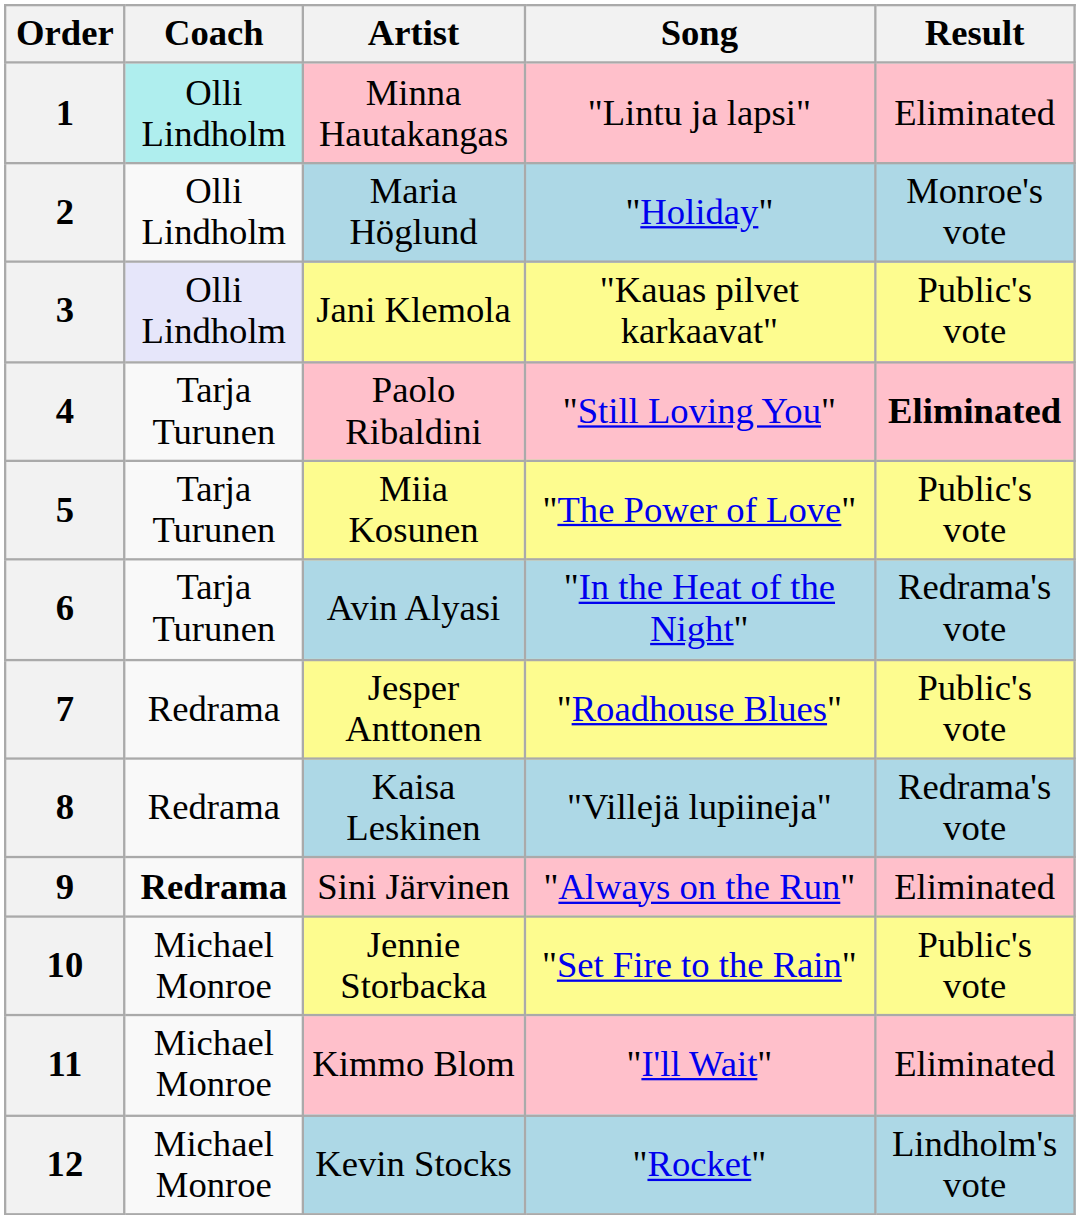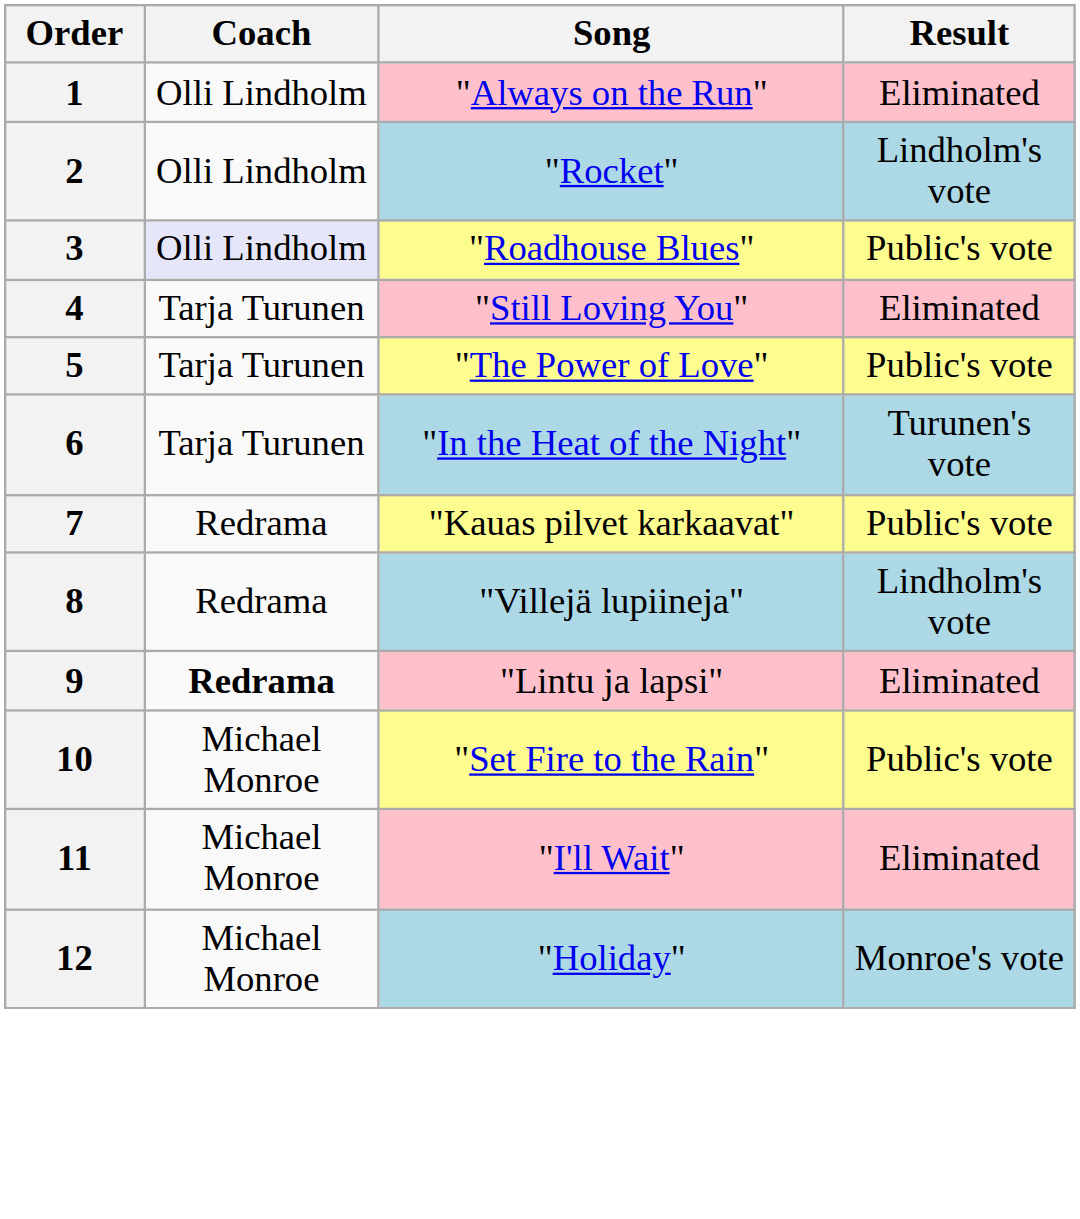 <table class="wikitable" style="text-align:center; width:75%;">
 <tr>
 <th scope="col" style="width:05%;">Order</th>
 <th scope="col" style="width:15%;">Coach</th>
-<th scope="col" style="width:15%;">Artist</th>
 <th scope="col" style="width:30%;">Song</th>
 <th scope="col" style="width:10%;">Result</th>
 </tr>
 <tr>
 <th scope="col">1</th>
-<td style="background: paleturquoise;">Olli Lindholm</td>
-<td style="background:pink;">Minna Hautakangas</td>
-<td style="background:pink;">"Lintu ja lapsi"</td>
+<td>Olli Lindholm</td>
+<td style="background:pink;">"<a href='#'>Always on the Run</a>"</td>
 <td style="background:pink;">Eliminated</td>
 </tr>
 <tr>
 <th scope="col">2</th>
 <td>Olli Lindholm</td>
-<td style="background:lightblue;">Maria Höglund</td>
-<td style="background:lightblue;">"<a href='#'>Holiday</a>"</td>
-<td style="background:lightblue;">Monroe's vote</td>
+<td style="background:lightblue;">"<a href='#'>Rocket</a>"</td>
+<td style="background:lightblue;">Lindholm's vote</td>
 </tr>
 <tr>
 <th scope="col">3</th>
 <td style="background: lavender;">Olli Lindholm</td>
-<td style="background:#fdfc8f;">Jani Klemola</td>
-<td style="background:#fdfc8f;">"Kauas pilvet karkaavat"</td>
+<td style="background:#fdfc8f;">"<a href='#'>Roadhouse Blues</a>"</td>
 <td style="background:#fdfc8f;">Public's vote</td>
 </tr>
 <tr>
 <th scope="col">4</th>
 <td>Tarja Turunen</td>
-<td style="background:pink;">Paolo Ribaldini</td>
 <td style="background:pink;">"<a href='#'>Still Loving You</a>"</td>
-<td style="background:pink;"><strong>Eliminated</strong></td>
+<td style="background:pink;">Eliminated</td>
 </tr>
 <tr>
 <th scope="col">5</th>
 <td>Tarja Turunen</td>
-<td style="background:#fdfc8f;">Miia Kosunen</td>
 <td style="background:#fdfc8f;">"<a href='#'>The Power of Love</a>"</td>
 <td style="background:#fdfc8f;">Public's vote</td>
 </tr>
 <tr>
 <th scope="col">6</th>
 <td>Tarja Turunen</td>
-<td style="background:lightblue;">Avin Alyasi</td>
 <td style="background:lightblue;">"<a href='#'>In the Heat of the Night</a>"</td>
-<td style="background:lightblue;">Redrama's vote</td>
+<td style="background:lightblue;">Turunen's vote</td>
 </tr>
 <tr>
 <th scope="col">7</th>
 <td>Redrama</td>
-<td style="background:#fdfc8f;">Jesper Anttonen</td>
-<td style="background:#fdfc8f;">"<a href='#'>Roadhouse Blues</a>"</td>
+<td style="background:#fdfc8f;">"Kauas pilvet karkaavat"</td>
 <td style="background:#fdfc8f;">Public's vote</td>
 </tr>
 <tr>
 <th scope="col">8</th>
 <td>Redrama</td>
-<td style="background:lightblue;">Kaisa Leskinen</td>
 <td style="background:lightblue;">"Villejä lupiineja"</td>
-<td style="background:lightblue;">Redrama's vote</td>
+<td style="background:lightblue;">Lindholm's vote</td>
 </tr>
 <tr>
 <th scope="col">9</th>
 <td><strong>Redrama</strong></td>
-<td style="background:pink;">Sini Järvinen</td>
-<td style="background:pink;">"<a href='#'>Always on the Run</a>"</td>
+<td style="background:pink;">"Lintu ja lapsi"</td>
 <td style="background:pink;">Eliminated</td>
 </tr>
 <tr>
 <th scope="col">10</th>
 <td>Michael Monroe</td>
-<td style="background:#fdfc8f;">Jennie Storbacka</td>
 <td style="background:#fdfc8f;">"<a href='#'>Set Fire to the Rain</a>"</td>
 <td style="background:#fdfc8f;">Public's vote</td>
 </tr>
 <tr>
 <th scope="col">11</th>
 <td>Michael Monroe</td>
-<td style="background:pink;">Kimmo Blom</td>
 <td style="background:pink;">"<a href='#'>I'll Wait</a>"</td>
 <td style="background:pink;">Eliminated</td>
 </tr>
 <tr>
 <th scope="col">12</th>
 <td>Michael Monroe</td>
-<td style="background:lightblue;">Kevin Stocks</td>
-<td style="background:lightblue;">"<a href='#'>Rocket</a>"</td>
-<td style="background:lightblue;">Lindholm's vote</td>
+<td style="background:lightblue;">"<a href='#'>Holiday</a>"</td>
+<td style="background:lightblue;">Monroe's vote</td>
 </tr>
 </table>
